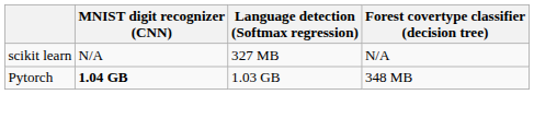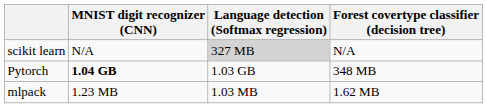 <table class="wikitable">
 <tr>
 <th></th>
 <th>MNIST digit recognizer<br>(CNN)</th>
 <th>Language detection<br>(Softmax regression)</th>
 <th>Forest covertype classifier<br>(decision tree)</th>
 </tr>
 <tr>
 <td>scikit learn</td>
 <td>N/A</td>
-<td>327 MB</td>
+<td style="background: lightgrey;">327 MB</td>
 <td>N/A</td>
 </tr>
 <tr>
 <td>Pytorch</td>
 <td><strong>1.04 GB</strong></td>
 <td>1.03 GB</td>
 <td>348 MB</td>
 </tr>
+<tr>
+<td>mlpack</td>
+<td>1.23 MB</td>
+<td>1.03 MB</td>
+<td>1.62 MB</td>
+</tr>
 </table>
